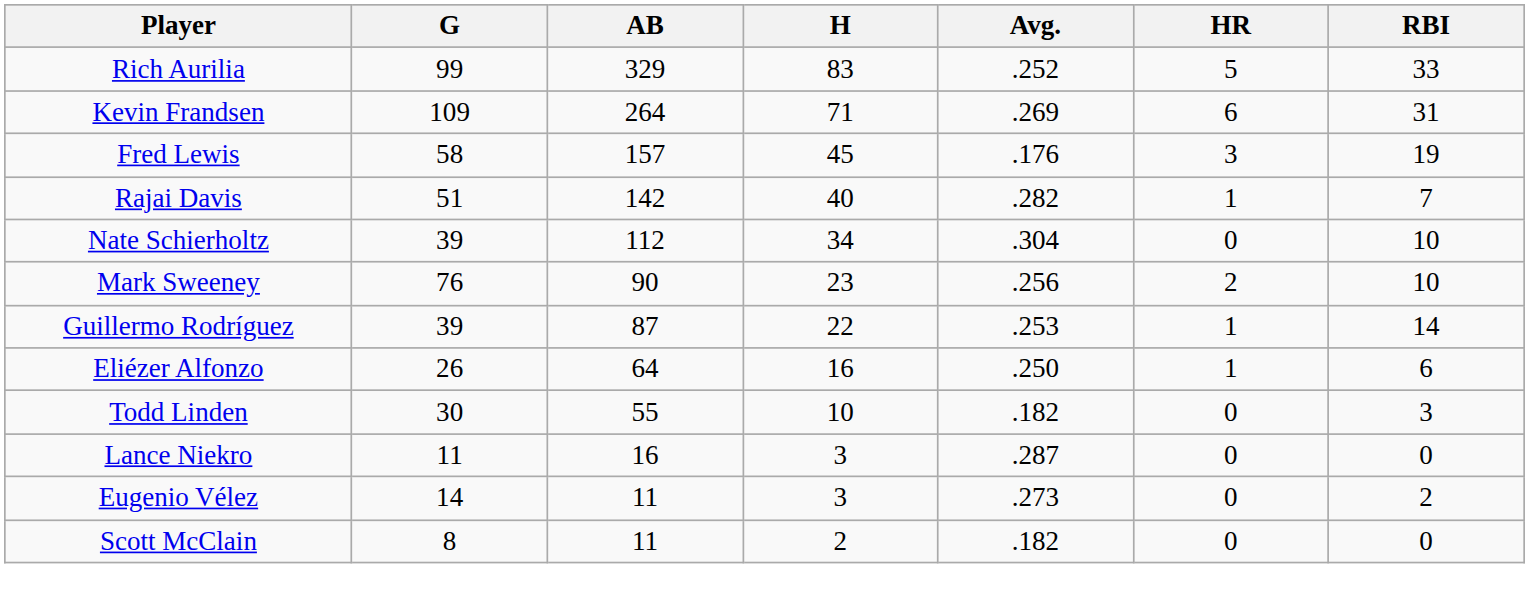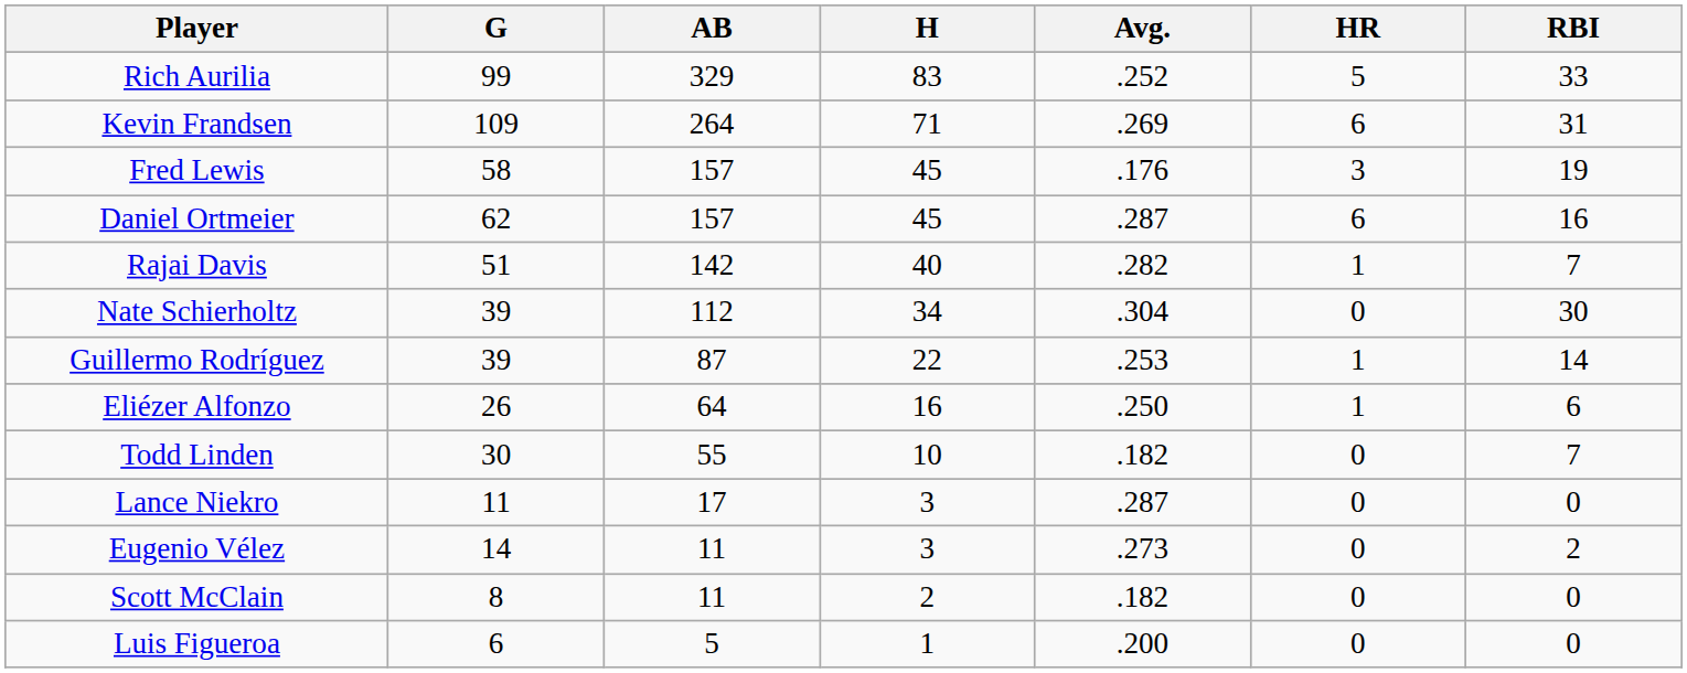 <table class="wikitable sortable">
 <tr>
 <th bgcolor="#DDDDFF" width="16%">Player</th>
 <th bgcolor="#DDDDFF" width="9%">G</th>
 <th bgcolor="#DDDDFF" width="9%">AB</th>
 <th bgcolor="#DDDDFF" width="9%">H</th>
 <th bgcolor="#DDDDFF" width="9%">Avg.</th>
 <th bgcolor="#DDDDFF" width="9%">HR</th>
 <th bgcolor="#DDDDFF" width="9%">RBI</th>
 </tr>
 <tr align=center>
 <td><a href='#'>Rich Aurilia</a></td>
 <td>99</td>
 <td>329</td>
 <td>83</td>
 <td>.252</td>
 <td>5</td>
 <td>33</td>
 </tr>
 <tr align=center>
 <td><a href='#'>Kevin Frandsen</a></td>
 <td>109</td>
 <td>264</td>
 <td>71</td>
 <td>.269</td>
 <td>6</td>
 <td>31</td>
 </tr>
 <tr align=center>
 <td><a href='#'>Fred Lewis</a></td>
 <td>58</td>
 <td>157</td>
 <td>45</td>
 <td>.176</td>
 <td>3</td>
 <td>19</td>
 </tr>
 <tr align=center>
+<td><a href='#'>Daniel Ortmeier</a></td>
+<td>62</td>
+<td>157</td>
+<td>45</td>
+<td>.287</td>
+<td>6</td>
+<td>16</td>
+</tr>
+<tr align=center>
 <td><a href='#'>Rajai Davis</a></td>
 <td>51</td>
 <td>142</td>
 <td>40</td>
 <td>.282</td>
 <td>1</td>
 <td>7</td>
 </tr>
 <tr align=center>
 <td><a href='#'>Nate Schierholtz</a></td>
 <td>39</td>
 <td>112</td>
 <td>34</td>
 <td>.304</td>
 <td>0</td>
-<td>10</td>
-</tr>
-<tr align=center>
-<td><a href='#'>Mark Sweeney</a></td>
-<td>76</td>
-<td>90</td>
-<td>23</td>
-<td>.256</td>
-<td>2</td>
-<td>10</td>
+<td>30</td>
 </tr>
 <tr align=center>
 <td><a href='#'>Guillermo Rodríguez</a></td>
 <td>39</td>
 <td>87</td>
 <td>22</td>
 <td>.253</td>
 <td>1</td>
 <td>14</td>
 </tr>
 <tr align=center>
 <td><a href='#'>Eliézer Alfonzo</a></td>
 <td>26</td>
 <td>64</td>
 <td>16</td>
 <td>.250</td>
 <td>1</td>
 <td>6</td>
 </tr>
 <tr align=center>
 <td><a href='#'>Todd Linden</a></td>
 <td>30</td>
 <td>55</td>
 <td>10</td>
 <td>.182</td>
 <td>0</td>
-<td>3</td>
+<td>7</td>
 </tr>
 <tr align=center>
 <td><a href='#'>Lance Niekro</a></td>
 <td>11</td>
-<td>16</td>
+<td>17</td>
 <td>3</td>
 <td>.287</td>
 <td>0</td>
 <td>0</td>
 </tr>
 <tr align=center>
 <td><a href='#'>Eugenio Vélez</a></td>
 <td>14</td>
 <td>11</td>
 <td>3</td>
 <td>.273</td>
 <td>0</td>
 <td>2</td>
 </tr>
 <tr align=center>
 <td><a href='#'>Scott McClain</a></td>
 <td>8</td>
 <td>11</td>
 <td>2</td>
 <td>.182</td>
 <td>0</td>
 <td>0</td>
 </tr>
+<tr align=center>
+<td><a href='#'>Luis Figueroa</a></td>
+<td>6</td>
+<td>5</td>
+<td>1</td>
+<td>.200</td>
+<td>0</td>
+<td>0</td>
+</tr>
 </table>
